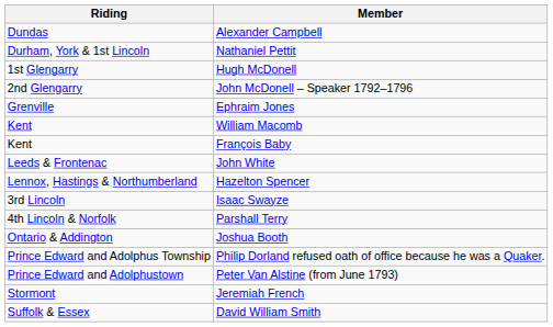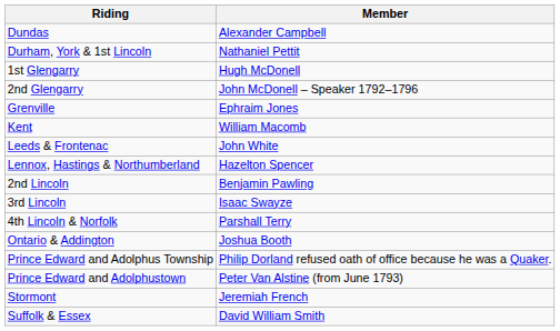 <table class="wikitable">
 <tr>
 <th>Riding</th>
 <th>Member</th>
 </tr>
 <tr>
 <td><a href='#'>Dundas</a></td>
 <td><a href='#'>Alexander Campbell</a></td>
 </tr>
 <tr>
 <td><a href='#'>Durham</a>, <a href='#'>York</a> & 1st <a href='#'>Lincoln</a></td>
 <td><a href='#'>Nathaniel Pettit</a></td>
 </tr>
 <tr>
 <td>1st <a href='#'>Glengarry</a></td>
 <td><a href='#'>Hugh McDonell</a></td>
 </tr>
 <tr>
 <td>2nd <a href='#'>Glengarry</a></td>
 <td><a href='#'>John McDonell</a> – Speaker 1792–1796</td>
 </tr>
 <tr>
 <td><a href='#'>Grenville</a></td>
 <td><a href='#'>Ephraim Jones</a></td>
 </tr>
 <tr>
 <td><a href='#'>Kent</a></td>
 <td><a href='#'>William Macomb</a></td>
 </tr>
 <tr>
-<td>Kent</td>
-<td><a href='#'>François Baby</a></td>
-</tr>
-<tr>
 <td><a href='#'>Leeds</a> & <a href='#'>Frontenac</a></td>
 <td><a href='#'>John White</a></td>
 </tr>
 <tr>
 <td><a href='#'>Lennox</a>, <a href='#'>Hastings</a> & <a href='#'>Northumberland</a></td>
 <td><a href='#'>Hazelton Spencer</a></td>
+</tr>
+<tr>
+<td>2nd <a href='#'>Lincoln</a></td>
+<td><a href='#'>Benjamin Pawling</a></td>
 </tr>
 <tr>
 <td>3rd <a href='#'>Lincoln</a></td>
 <td><a href='#'>Isaac Swayze</a></td>
 </tr>
 <tr>
 <td>4th <a href='#'>Lincoln</a> & <a href='#'>Norfolk</a></td>
 <td><a href='#'>Parshall Terry</a></td>
 </tr>
 <tr>
 <td><a href='#'>Ontario</a> & <a href='#'>Addington</a></td>
 <td><a href='#'>Joshua Booth</a></td>
 </tr>
 <tr>
 <td><a href='#'>Prince Edward</a> and Adolphus Township</td>
 <td><a href='#'>Philip Dorland</a> refused oath of office because he was a <a href='#'>Quaker</a>.</td>
 </tr>
 <tr>
 <td><a href='#'>Prince Edward</a> and <a href='#'>Adolphustown</a></td>
 <td><a href='#'>Peter Van Alstine</a> (from June 1793)</td>
 </tr>
 <tr>
 <td><a href='#'>Stormont</a></td>
 <td><a href='#'>Jeremiah French</a></td>
 </tr>
 <tr>
 <td><a href='#'>Suffolk</a> & <a href='#'>Essex</a></td>
 <td><a href='#'>David William Smith</a></td>
 </tr>
 </table>
